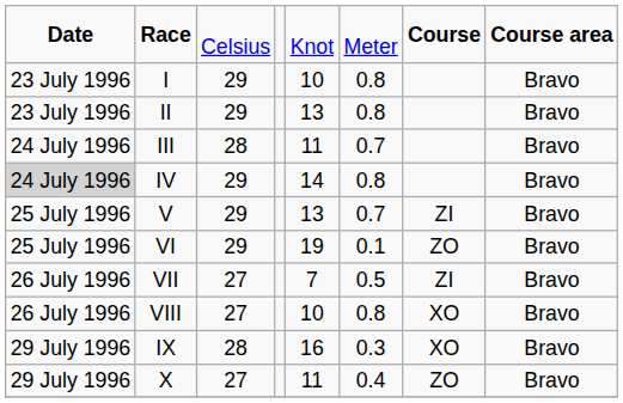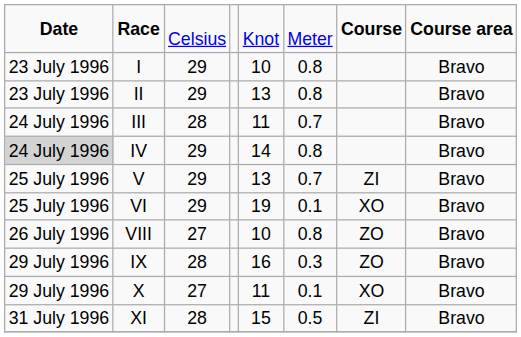 <table class="wikitable" style="text-align:center; vertical-align:bottom; font-size:90%">
 <tr>
 <td><strong>Date</strong></td>
 <td><strong>Race</strong></td>
 <td><br><a href='#'>Celsius</a></td>
 <td></td>
 <td><br><a href='#'>Knot</a></td>
 <td><br><a href='#'>Meter</a></td>
 <td><strong>Course</strong></td>
 <td><strong>Course area</strong></td>
 </tr>
 <tr>
 <td>23 July 1996</td>
 <td>I</td>
 <td>29</td>
 <td></td>
 <td>10</td>
 <td>0.8</td>
 <td></td>
 <td>Bravo</td>
 </tr>
 <tr>
 <td>23 July 1996</td>
 <td>II</td>
 <td>29</td>
 <td></td>
 <td>13</td>
 <td>0.8</td>
 <td></td>
 <td>Bravo</td>
 </tr>
 <tr>
 <td>24 July 1996</td>
 <td>III</td>
 <td>28</td>
 <td></td>
 <td>11</td>
 <td>0.7</td>
 <td></td>
 <td>Bravo</td>
 </tr>
 <tr>
 <td style="background: lightgrey;">24 July 1996</td>
 <td>IV</td>
 <td>29</td>
 <td></td>
 <td>14</td>
 <td>0.8</td>
 <td></td>
 <td>Bravo</td>
 </tr>
 <tr>
 <td>25 July 1996</td>
 <td>V</td>
 <td>29</td>
 <td></td>
 <td>13</td>
 <td>0.7</td>
 <td>ZI</td>
 <td>Bravo</td>
 </tr>
 <tr>
 <td>25 July 1996</td>
 <td>VI</td>
 <td>29</td>
 <td></td>
 <td>19</td>
 <td>0.1</td>
-<td>ZO</td>
-<td>Bravo</td>
-</tr>
-<tr>
-<td>26 July 1996</td>
-<td>VII</td>
-<td>27</td>
-<td></td>
-<td>7</td>
-<td>0.5</td>
-<td>ZI</td>
+<td>XO</td>
 <td>Bravo</td>
 </tr>
 <tr>
 <td>26 July 1996</td>
 <td>VIII</td>
 <td>27</td>
 <td></td>
 <td>10</td>
 <td>0.8</td>
-<td>XO</td>
+<td>ZO</td>
 <td>Bravo</td>
 </tr>
 <tr>
 <td>29 July 1996</td>
 <td>IX</td>
 <td>28</td>
 <td></td>
 <td>16</td>
 <td>0.3</td>
-<td>XO</td>
+<td>ZO</td>
 <td>Bravo</td>
 </tr>
 <tr>
 <td>29 July 1996</td>
 <td>X</td>
 <td>27</td>
 <td></td>
 <td>11</td>
-<td>0.4</td>
-<td>ZO</td>
+<td>0.1</td>
+<td>XO</td>
+<td>Bravo</td>
+</tr>
+<tr>
+<td>31 July 1996</td>
+<td>XI</td>
+<td>28</td>
+<td></td>
+<td>15</td>
+<td>0.5</td>
+<td>ZI</td>
 <td>Bravo</td>
 </tr>
 <tr>
 </tr>
 </table>
